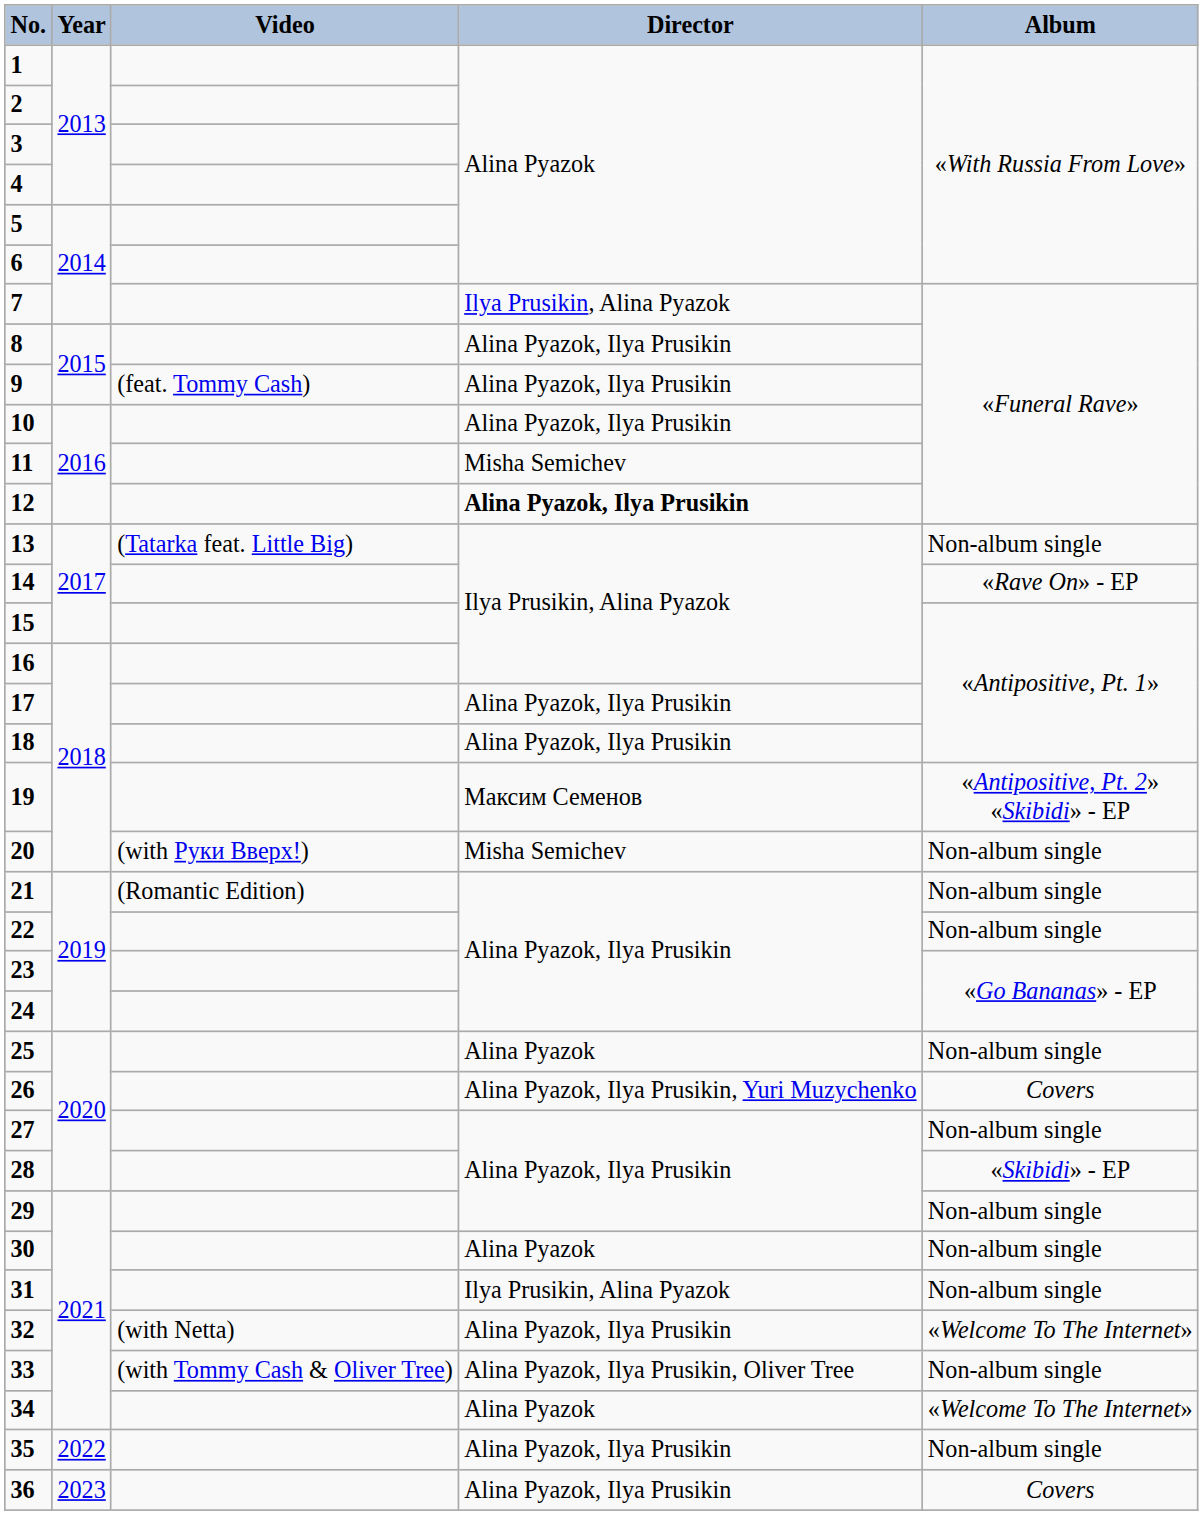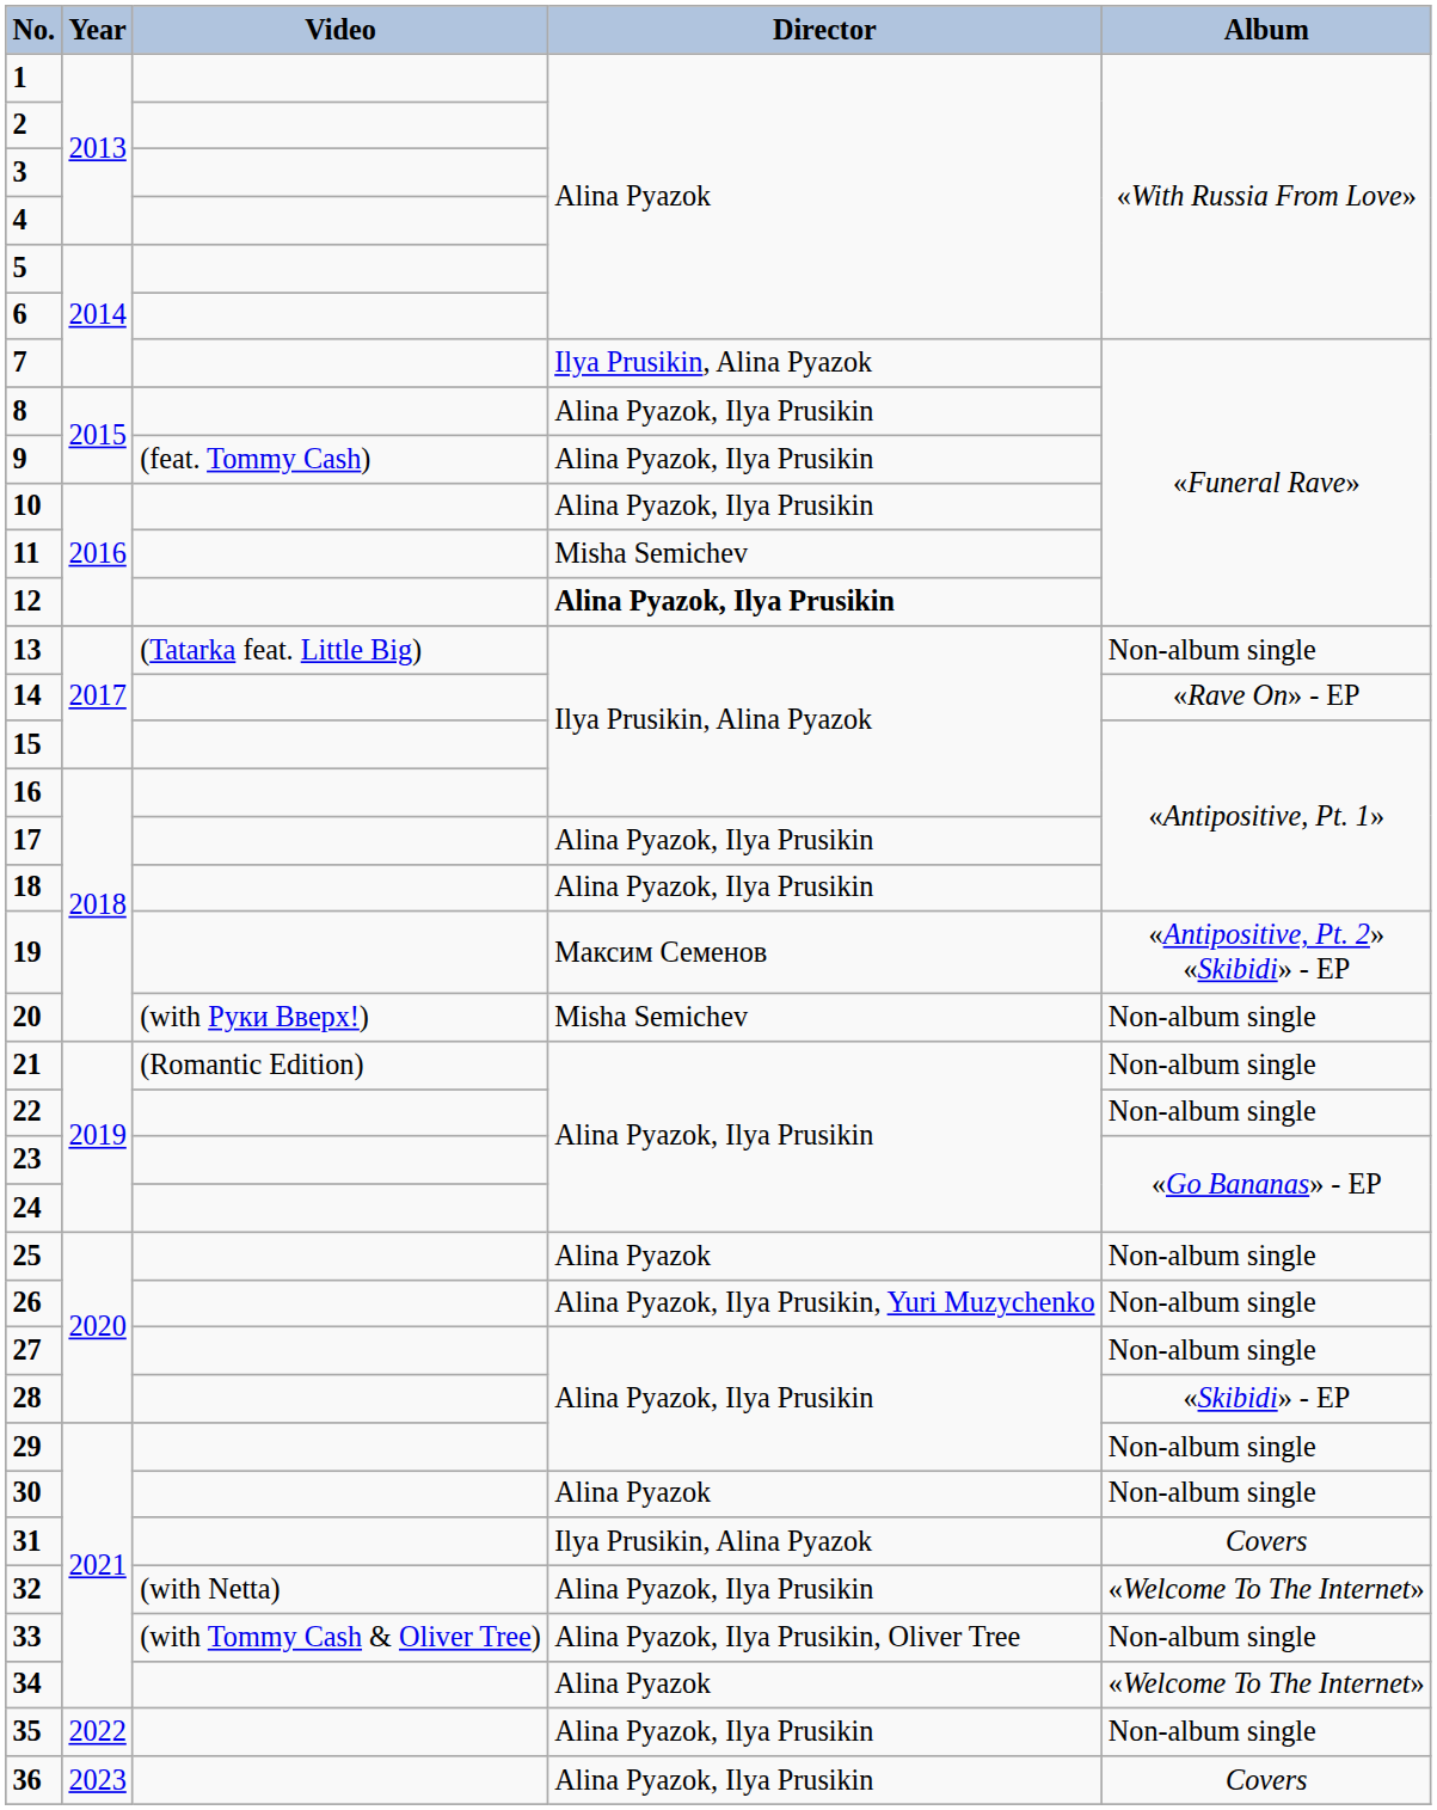 <table class="wikitable" style="font-size: 90%;">
 <tr>
 <th style="background:#B0C4DE;">No.</th>
 <th style="background:#B0C4DE;">Year</th>
 <th style="background:#B0C4DE;">Video</th>
 <th style="background:#B0C4DE;">Director</th>
 <th style="background:#B0C4DE;">Album</th>
 </tr>
 <tr>
 <td><strong>1</strong></td>
 <td rowspan="4"><a href='#'>2013</a></td>
 <td></td>
 <td rowspan="6">Alina Pyazok</td>
 <td rowspan="6" align="center">«<em>With Russia From Love</em>»</td>
 </tr>
 <tr>
 <td><strong>2</strong></td>
 <td></td>
 </tr>
 <tr>
 <td><strong>3</strong></td>
 <td></td>
 </tr>
 <tr>
 <td><strong>4</strong></td>
 <td></td>
 </tr>
 <tr>
 <td><strong>5</strong></td>
 <td rowspan="3"><a href='#'>2014</a></td>
 <td></td>
 </tr>
 <tr>
 <td><strong>6</strong></td>
 <td></td>
 </tr>
 <tr>
 <td><strong>7</strong></td>
 <td></td>
 <td rowspan="1"><a href='#'>Ilya Prusikin</a>, Alina Pyazok</td>
 <td rowspan="6" align="center">«<em>Funeral Rave</em>»</td>
 </tr>
 <tr>
 <td><strong>8</strong></td>
 <td rowspan="2"><a href='#'>2015</a></td>
 <td></td>
 <td rowspan="1">Alina Pyazok, Ilya Prusikin</td>
 </tr>
 <tr>
 <td><strong>9</strong></td>
 <td> (feat. <a href='#'>Tommy Cash</a>)</td>
 <td>Alina Pyazok, Ilya Prusikin</td>
 </tr>
 <tr>
 <td><strong>10</strong></td>
 <td rowspan="3"><a href='#'>2016</a></td>
 <td></td>
 <td rowspan="1">Alina Pyazok, Ilya Prusikin</td>
 </tr>
 <tr>
 <td><strong>11</strong></td>
 <td></td>
 <td rowspan="1">Misha Semichev</td>
 </tr>
 <tr>
 <td><strong>12</strong></td>
 <td></td>
 <td rowspan="1"><strong>Alina Pyazok, Ilya Prusikin</strong></td>
 </tr>
 <tr>
 <td><strong>13</strong></td>
 <td rowspan="3"><a href='#'>2017</a></td>
 <td> (<a href='#'>Tatarka</a> feat. <a href='#'>Little Big</a>)</td>
 <td rowspan="4">Ilya Prusikin, Alina Pyazok</td>
 <td>Non-album single</td>
 </tr>
 <tr>
 <td><strong>14</strong></td>
 <td></td>
 <td align="center">«<em>Rave On</em>» - EP</td>
 </tr>
 <tr>
 <td><strong>15</strong></td>
 <td></td>
 <td rowspan="4" align="center">«<em>Antipositive, Pt. 1</em>»</td>
 </tr>
 <tr>
 <td><strong>16</strong></td>
 <td rowspan="5"><a href='#'>2018</a></td>
 <td></td>
 </tr>
 <tr>
 <td><strong>17</strong></td>
 <td></td>
 <td rowspan="1">Alina Pyazok, Ilya Prusikin</td>
 </tr>
 <tr>
 <td><strong>18</strong></td>
 <td></td>
 <td rowspan="1">Alina Pyazok, Ilya Prusikin</td>
 </tr>
 <tr>
 <td><strong>19</strong></td>
 <td></td>
 <td rowspan="1">Максим Семенов</td>
 <td align="center">«<em><a href='#'>Antipositive, Pt. 2</a></em>»<br>«<em><a href='#'>Skibidi</a></em>» - EP</td>
 </tr>
 <tr>
 <td><strong>20</strong></td>
 <td> (with <a href='#'>Руки Вверх!</a>)</td>
 <td rowspan="1">Misha Semichev</td>
 <td>Non-album single</td>
 </tr>
 <tr>
 <td><strong>21</strong></td>
 <td rowspan="4"><a href='#'>2019</a></td>
 <td> (Romantic Edition)</td>
 <td rowspan="4">Alina Pyazok, Ilya Prusikin</td>
 <td>Non-album single</td>
 </tr>
 <tr>
 <td><strong>22</strong></td>
 <td></td>
 <td>Non-album single</td>
 </tr>
 <tr>
 <td><strong>23</strong></td>
 <td></td>
 <td rowspan="2" align="center">«<em><a href='#'>Go Bananas</a></em>» - EP</td>
 </tr>
 <tr>
 <td><strong>24</strong></td>
 <td></td>
 </tr>
 <tr>
 <td><strong>25</strong></td>
 <td rowspan="4"><a href='#'>2020</a></td>
 <td></td>
 <td>Alina Pyazok</td>
 <td>Non-album single</td>
 </tr>
 <tr>
 <td><strong>26</strong></td>
 <td></td>
 <td>Alina Pyazok, Ilya Prusikin, <a href='#'>Yuri Muzychenko</a></td>
-<td align="center"><em>Covers</em></td>
+<td>Non-album single</td>
 </tr>
 <tr>
 <td><strong>27</strong></td>
 <td></td>
 <td rowspan="3">Alina Pyazok, Ilya Prusikin</td>
 <td>Non-album single</td>
 </tr>
 <tr>
 <td><strong>28</strong></td>
 <td></td>
 <td align="center">«<em><a href='#'>Skibidi</a></em>» - EP</td>
 </tr>
 <tr>
 <td><strong>29</strong></td>
 <td rowspan="6"><a href='#'>2021</a></td>
 <td></td>
 <td>Non-album single</td>
 </tr>
 <tr>
 <td><strong>30</strong></td>
 <td></td>
 <td>Alina Pyazok</td>
 <td>Non-album single</td>
 </tr>
 <tr>
 <td><strong>31</strong></td>
 <td></td>
 <td rowspan="1">Ilya Prusikin, Alina Pyazok</td>
-<td>Non-album single</td>
+<td align="center"><em>Covers</em></td>
 </tr>
 <tr>
 <td><strong>32</strong></td>
 <td> (with Netta)</td>
 <td>Alina Pyazok, Ilya Prusikin</td>
 <td align="center">«<em>Welcome To The Internet</em>»</td>
 </tr>
 <tr>
 <td><strong>33</strong></td>
 <td> (with <a href='#'>Tommy Cash</a> & <a href='#'>Oliver Tree</a>)</td>
 <td>Alina Pyazok, Ilya Prusikin, Oliver Tree</td>
 <td>Non-album single</td>
 </tr>
 <tr>
 <td><strong>34</strong></td>
 <td></td>
 <td>Alina Pyazok</td>
 <td align="center">«<em>Welcome To The Internet</em>»</td>
 </tr>
 <tr>
 <td><strong>35</strong></td>
 <td rowspan="1"><a href='#'>2022</a></td>
 <td></td>
 <td>Alina Pyazok, Ilya Prusikin</td>
 <td>Non-album single</td>
 </tr>
 <tr>
 <td><strong>36</strong></td>
 <td rowspan="1"><a href='#'>2023</a></td>
 <td></td>
 <td>Alina Pyazok, Ilya Prusikin</td>
 <td align="center"><em>Covers</em></td>
 </tr>
 </table>
